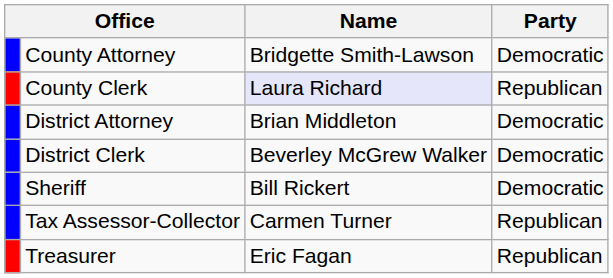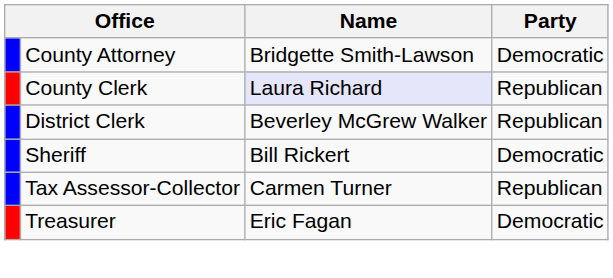 <table class="wikitable">
 <tr>
 <th colspan="2" align="center" valign="bottom"><strong>Office</strong></th>
 <th align="center" valign="bottom"><strong>Name</strong></th>
 <th align="center" valign="bottom"><strong>Party</strong></th>
 </tr>
 <tr>
 <td bgcolor="blue"> </td>
 <td>County Attorney</td>
 <td>Bridgette Smith-Lawson</td>
 <td>Democratic</td>
 </tr>
 <tr>
 <td bgcolor="red"> </td>
 <td>County Clerk</td>
 <td style="background: lavender;">Laura Richard</td>
 <td>Republican</td>
 </tr>
 <tr>
 <td bgcolor="blue"> </td>
-<td>District Attorney</td>
-<td>Brian Middleton</td>
-<td>Democratic</td>
-</tr>
-<tr>
-<td bgcolor="blue"> </td>
 <td>District Clerk</td>
 <td>Beverley McGrew Walker</td>
-<td>Democratic</td>
+<td>Republican</td>
 </tr>
 <tr>
 <td bgcolor="blue"> </td>
 <td>Sheriff</td>
 <td>Bill Rickert</td>
 <td>Democratic</td>
 </tr>
 <tr>
 <td bgcolor="blue"> </td>
 <td>Tax Assessor-Collector</td>
 <td>Carmen Turner</td>
 <td>Republican</td>
 </tr>
 <tr>
 <td bgcolor="red"> </td>
 <td>Treasurer</td>
 <td>Eric Fagan</td>
-<td>Republican</td>
+<td>Democratic</td>
 </tr>
 </table>
